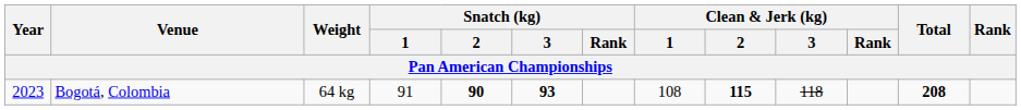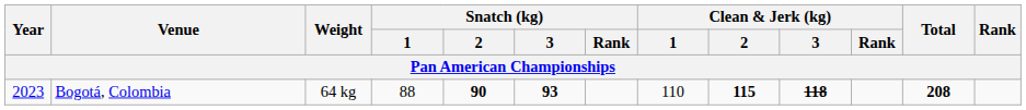 <table class = "wikitable" style="text-align:center;">
 <tr>
 <th rowspan=2 width=40>Year</th>
 <th rowspan=2 width=250>Venue</th>
 <th rowspan=2 width=60>Weight</th>
 <th colspan=4>Snatch (kg)</th>
 <th colspan=4>Clean & Jerk (kg)</th>
 <th rowspan=2 width=65>Total</th>
 <th rowspan=2 width=40>Rank</th>
 </tr>
 <tr>
 <th width=65>1</th>
 <th width=65>2</th>
 <th width=65>3</th>
 <th width=45>Rank</th>
 <th width=65>1</th>
 <th width=65>2</th>
 <th width=65>3</th>
 <th width=45>Rank</th>
 </tr>
 <tr>
 <th colspan=13><a href='#'>Pan American Championships</a></th>
 </tr>
 <tr>
 <td><a href='#'>2023</a></td>
 <td align=left> <a href='#'>Bogotá</a>, <a href='#'>Colombia</a></td>
 <td>64 kg</td>
-<td>91</td>
+<td>88</td>
 <td><strong>90</strong></td>
 <td><strong>93</strong></td>
 <td></td>
-<td>108</td>
+<td>110</td>
 <td><strong>115</strong></td>
-<td><s>118</s></td>
+<td><strong><s>118</s></strong></td>
 <td></td>
 <td><strong>208</strong></td>
 <td></td>
 </tr>
 </table>
